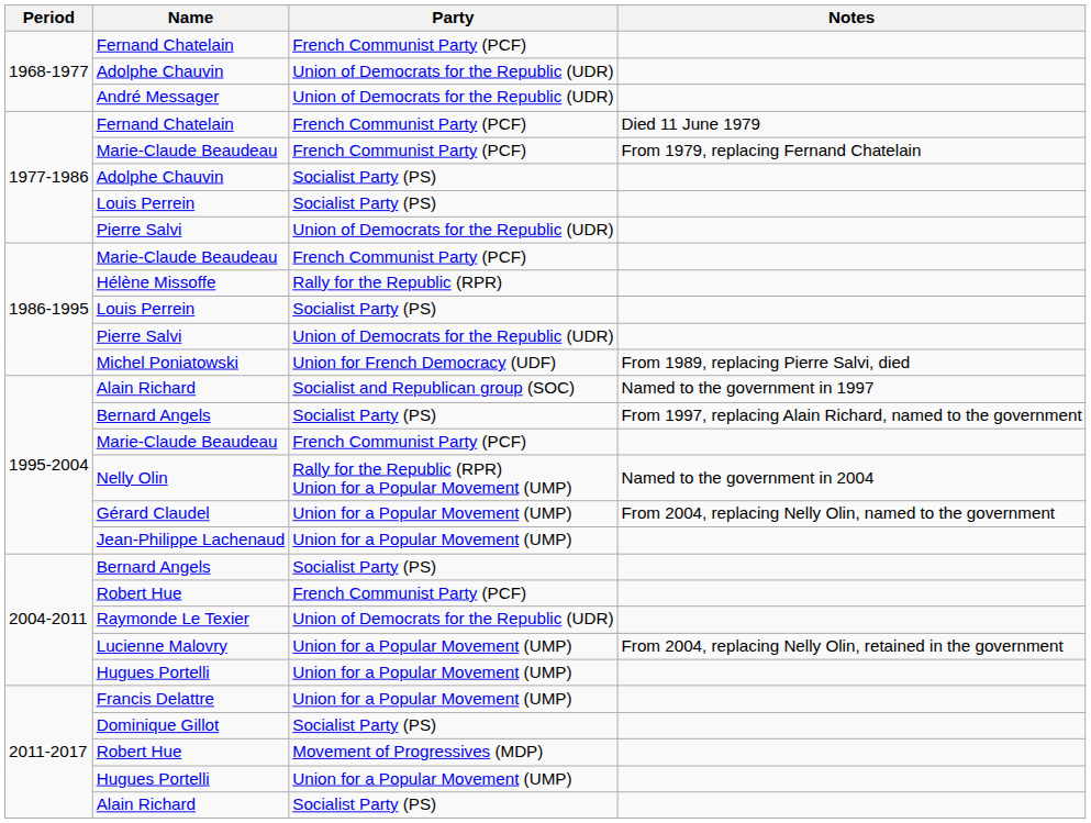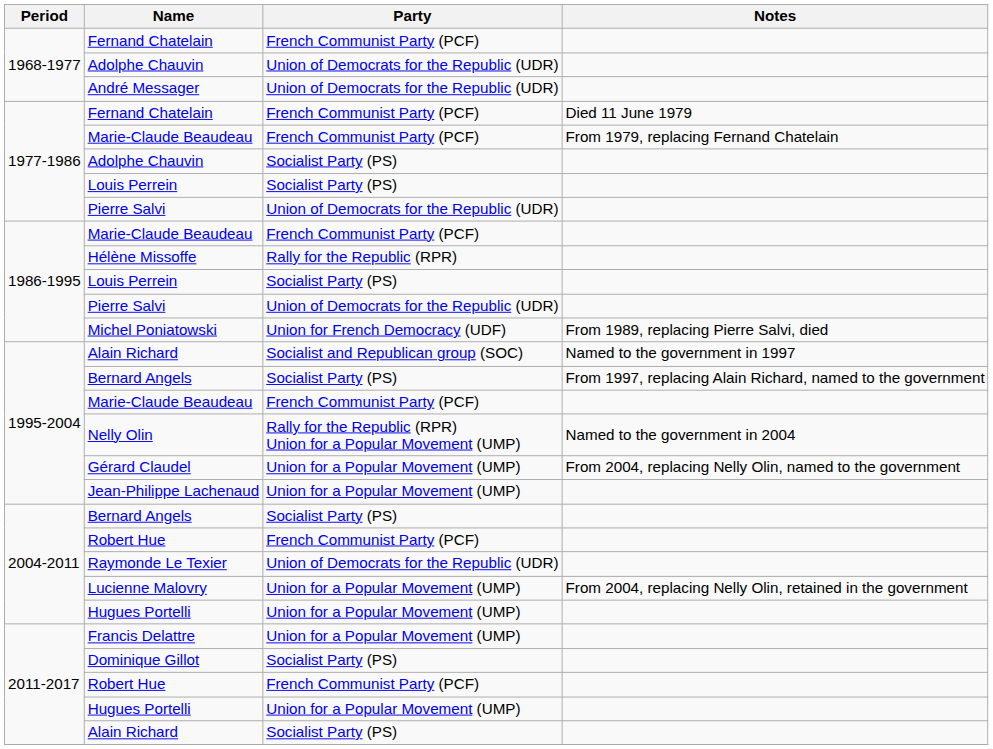 <table class="wikitable sortable">
 <tr>
 <th>Period</th>
 <th>Name</th>
 <th>Party</th>
 <th>Notes</th>
 </tr>
 <tr>
 <td rowspan=3>1968-1977</td>
 <td><a href='#'>Fernand Chatelain</a></td>
 <td><a href='#'>French Communist Party</a> (PCF)</td>
 <td></td>
 </tr>
 <tr>
 <td><a href='#'>Adolphe Chauvin</a></td>
 <td><a href='#'>Union of Democrats for the Republic</a> (UDR)</td>
 <td></td>
 </tr>
 <tr>
 <td><a href='#'>André Messager</a></td>
 <td><a href='#'>Union of Democrats for the Republic</a> (UDR)</td>
 <td></td>
 </tr>
 <tr>
 <td rowspan=5>1977-1986</td>
 <td><a href='#'>Fernand Chatelain</a></td>
 <td><a href='#'>French Communist Party</a> (PCF)</td>
 <td>Died 11 June 1979</td>
 </tr>
 <tr>
 <td><a href='#'>Marie-Claude Beaudeau</a></td>
 <td><a href='#'>French Communist Party</a> (PCF)</td>
 <td>From 1979, replacing Fernand Chatelain</td>
 </tr>
 <tr>
 <td><a href='#'>Adolphe Chauvin </a></td>
 <td><a href='#'>Socialist Party</a> (PS)</td>
 <td></td>
 </tr>
 <tr>
 <td><a href='#'>Louis Perrein</a></td>
 <td><a href='#'>Socialist Party</a> (PS)</td>
 <td></td>
 </tr>
 <tr>
 <td><a href='#'>Pierre Salvi</a></td>
 <td><a href='#'>Union of Democrats for the Republic</a> (UDR)</td>
 <td></td>
 </tr>
 <tr>
 <td rowspan=5>1986-1995</td>
 <td><a href='#'>Marie-Claude Beaudeau</a></td>
 <td><a href='#'>French Communist Party</a> (PCF)</td>
 <td></td>
 </tr>
 <tr>
 <td><a href='#'>Hélène Missoffe</a></td>
 <td><a href='#'>Rally for the Republic</a> (RPR)</td>
 <td></td>
 </tr>
 <tr>
 <td><a href='#'>Louis Perrein</a></td>
 <td><a href='#'>Socialist Party</a> (PS)</td>
 <td></td>
 </tr>
 <tr>
 <td><a href='#'>Pierre Salvi</a></td>
 <td><a href='#'>Union of Democrats for the Republic</a> (UDR)</td>
 <td></td>
 </tr>
 <tr>
 <td><a href='#'>Michel Poniatowski</a></td>
 <td><a href='#'>Union for French Democracy</a> (UDF)</td>
 <td>From 1989, replacing Pierre Salvi, died</td>
 </tr>
 <tr>
 <td rowspan=6>1995-2004</td>
 <td><a href='#'>Alain Richard</a></td>
 <td><a href='#'>Socialist and Republican group</a> (SOC)</td>
 <td>Named to the government in 1997</td>
 </tr>
 <tr>
 <td><a href='#'>Bernard Angels</a></td>
 <td><a href='#'>Socialist Party</a> (PS)</td>
 <td>From 1997, replacing Alain Richard, named to the government</td>
 </tr>
 <tr>
 <td><a href='#'>Marie-Claude Beaudeau</a></td>
 <td><a href='#'>French Communist Party</a> (PCF)</td>
 <td></td>
 </tr>
 <tr>
 <td><a href='#'>Nelly Olin</a></td>
 <td><a href='#'>Rally for the Republic</a> (RPR) <br> <a href='#'>Union for a Popular Movement</a> (UMP)</td>
 <td>Named to the government in 2004</td>
 </tr>
 <tr>
 <td><a href='#'>Gérard Claudel</a></td>
 <td><a href='#'>Union for a Popular Movement</a> (UMP)</td>
 <td>From 2004, replacing Nelly Olin, named to the government</td>
 </tr>
 <tr>
 <td><a href='#'>Jean-Philippe Lachenaud</a></td>
 <td><a href='#'>Union for a Popular Movement</a> (UMP)</td>
 <td></td>
 </tr>
 <tr>
 <td rowspan=5>2004-2011</td>
 <td><a href='#'>Bernard Angels</a></td>
 <td><a href='#'>Socialist Party</a> (PS)</td>
 <td></td>
 </tr>
 <tr>
 <td><a href='#'>Robert Hue</a></td>
 <td><a href='#'>French Communist Party</a> (PCF)</td>
 <td></td>
 </tr>
 <tr>
 <td><a href='#'>Raymonde Le Texier</a></td>
 <td><a href='#'>Union of Democrats for the Republic</a> (UDR)</td>
 <td></td>
 </tr>
 <tr>
 <td><a href='#'>Lucienne Malovry</a></td>
 <td><a href='#'>Union for a Popular Movement</a> (UMP)</td>
 <td>From 2004, replacing Nelly Olin, retained in the government</td>
 </tr>
 <tr>
 <td><a href='#'>Hugues Portelli</a></td>
 <td><a href='#'>Union for a Popular Movement</a> (UMP)</td>
 <td></td>
 </tr>
 <tr>
 <td rowspan=5>2011-2017</td>
 <td><a href='#'>Francis Delattre</a></td>
 <td><a href='#'>Union for a Popular Movement</a> (UMP)</td>
 <td></td>
 </tr>
 <tr>
 <td><a href='#'>Dominique Gillot</a></td>
 <td><a href='#'>Socialist Party</a> (PS)</td>
 <td></td>
 </tr>
 <tr>
 <td><a href='#'>Robert Hue</a></td>
-<td><a href='#'>Movement of Progressives</a> (MDP)</td>
+<td><a href='#'>French Communist Party</a> (PCF)</td>
 <td></td>
 </tr>
 <tr>
 <td><a href='#'>Hugues Portelli</a></td>
 <td><a href='#'>Union for a Popular Movement</a> (UMP)</td>
 <td></td>
 </tr>
 <tr>
 <td><a href='#'>Alain Richard</a></td>
 <td><a href='#'>Socialist Party</a> (PS)</td>
 <td></td>
 </tr>
 <tr>
 </tr>
 </table>
